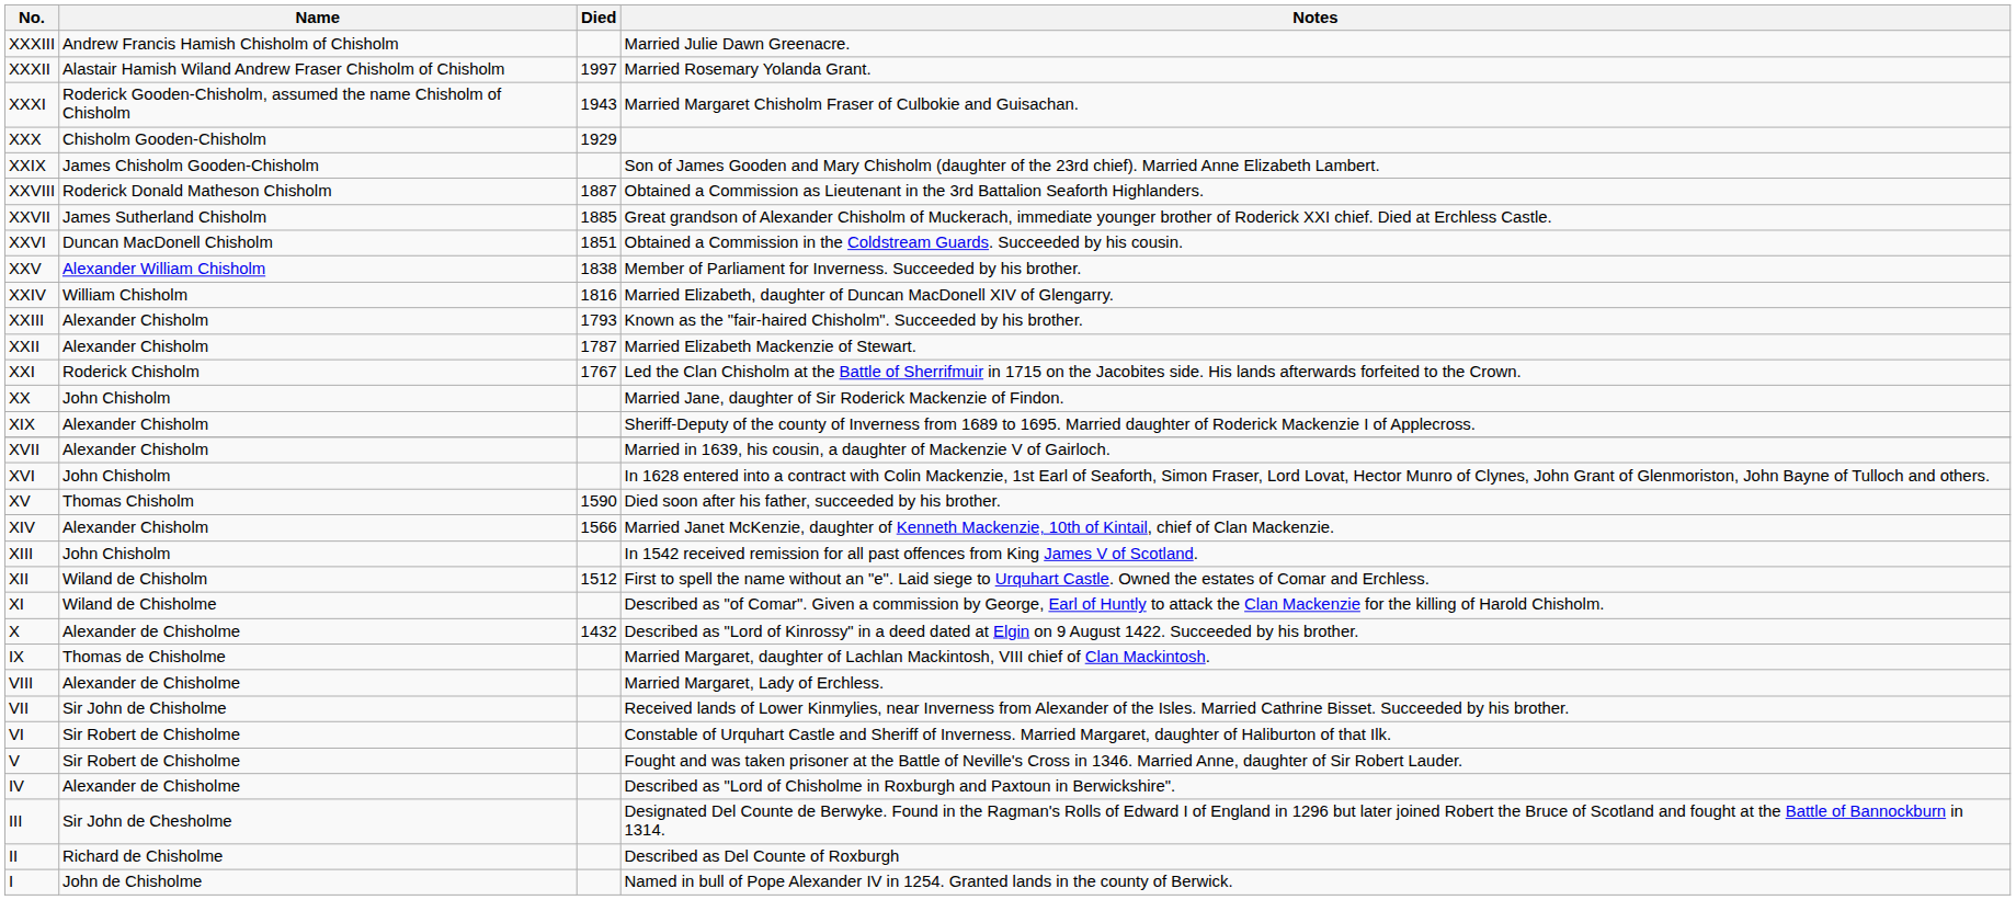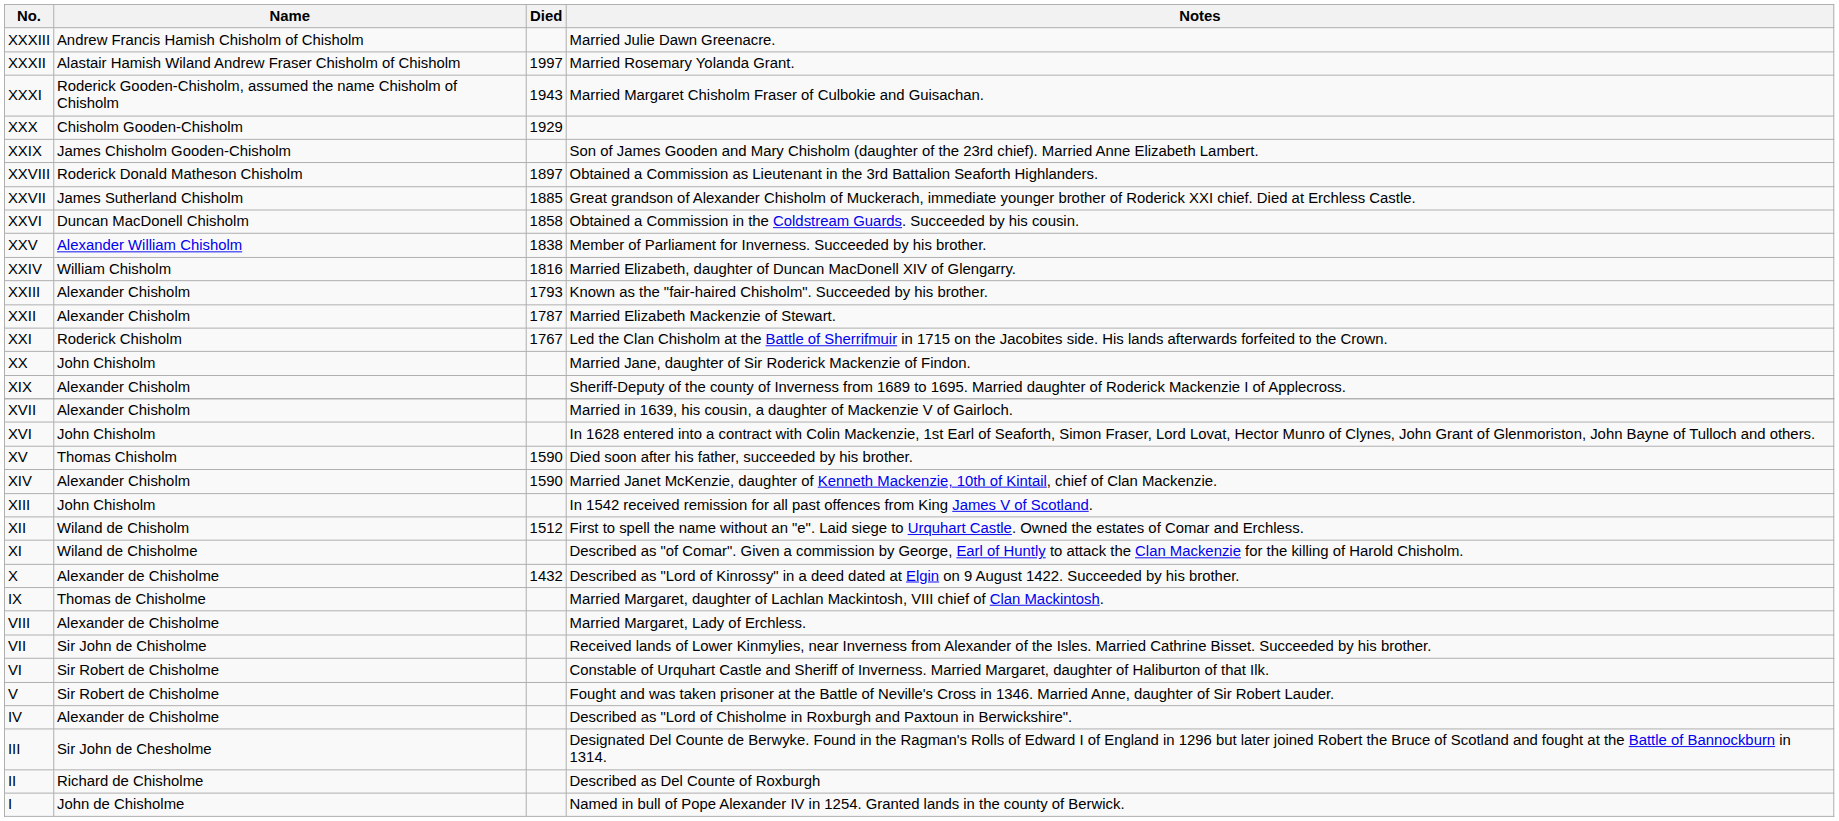 <table class="wikitable">
 <tr>
 <th>No.</th>
 <th>Name</th>
 <th>Died</th>
 <th>Notes</th>
 </tr>
 <tr>
 <td>XXXIII</td>
 <td>Andrew Francis Hamish Chisholm of Chisholm</td>
 <td></td>
 <td>Married Julie Dawn Greenacre.</td>
 </tr>
 <tr>
 <td>XXXII</td>
 <td>Alastair Hamish Wiland Andrew Fraser Chisholm of Chisholm</td>
 <td>1997</td>
 <td>Married Rosemary Yolanda Grant.</td>
 </tr>
 <tr>
 <td>XXXI</td>
 <td>Roderick Gooden-Chisholm, assumed the name Chisholm of Chisholm</td>
 <td>1943</td>
 <td>Married Margaret Chisholm Fraser of Culbokie and Guisachan.</td>
 </tr>
 <tr>
 <td>XXX</td>
 <td>Chisholm Gooden-Chisholm</td>
 <td>1929</td>
 <td></td>
 </tr>
 <tr>
 <td>XXIX</td>
 <td>James Chisholm Gooden-Chisholm</td>
 <td></td>
 <td>Son of James Gooden and Mary Chisholm (daughter of the 23rd chief). Married Anne Elizabeth Lambert.</td>
 </tr>
 <tr>
 <td>XXVIII</td>
 <td>Roderick Donald Matheson Chisholm</td>
-<td>1887</td>
+<td>1897</td>
 <td>Obtained a Commission as Lieutenant in the 3rd Battalion Seaforth Highlanders.</td>
 </tr>
 <tr>
 <td>XXVII</td>
 <td>James Sutherland Chisholm</td>
 <td>1885</td>
 <td>Great grandson of Alexander Chisholm of Muckerach, immediate younger brother of Roderick XXI chief. Died at Erchless Castle.</td>
 </tr>
 <tr>
 <td>XXVI</td>
 <td>Duncan MacDonell Chisholm</td>
-<td>1851</td>
+<td>1858</td>
 <td>Obtained a Commission in the <a href='#'>Coldstream Guards</a>. Succeeded by his cousin.</td>
 </tr>
 <tr>
 <td>XXV</td>
 <td><a href='#'>Alexander William Chisholm</a></td>
 <td>1838</td>
 <td>Member of Parliament for Inverness. Succeeded by his brother.</td>
 </tr>
 <tr>
 <td>XXIV</td>
 <td>William Chisholm</td>
 <td>1816</td>
 <td>Married Elizabeth, daughter of Duncan MacDonell XIV of Glengarry.</td>
 </tr>
 <tr>
 <td>XXIII</td>
 <td>Alexander Chisholm</td>
 <td>1793</td>
 <td>Known as the "fair-haired Chisholm". Succeeded by his brother.</td>
 </tr>
 <tr>
 <td>XXII</td>
 <td>Alexander Chisholm</td>
 <td>1787</td>
 <td>Married Elizabeth Mackenzie of Stewart.</td>
 </tr>
 <tr>
 <td>XXI</td>
 <td>Roderick Chisholm</td>
 <td>1767</td>
 <td>Led the Clan Chisholm at the <a href='#'>Battle of Sherrifmuir</a> in 1715 on the Jacobites side. His lands afterwards forfeited to the Crown.</td>
 </tr>
 <tr>
 <td>XX</td>
 <td>John Chisholm</td>
 <td></td>
 <td>Married Jane, daughter of Sir Roderick Mackenzie of Findon.</td>
 </tr>
 <tr>
 <td>XIX</td>
 <td>Alexander Chisholm</td>
 <td></td>
 <td>Sheriff-Deputy of the county of Inverness from 1689 to 1695. Married daughter of Roderick Mackenzie I of Applecross.</td>
 </tr>
 <tr>
 </tr>
 <tr>
 <td>XVII</td>
 <td>Alexander Chisholm</td>
 <td></td>
 <td>Married in 1639, his cousin, a daughter of Mackenzie V of Gairloch.</td>
 </tr>
 <tr>
 <td>XVI</td>
 <td>John Chisholm</td>
 <td></td>
 <td>In 1628 entered into a contract with Colin Mackenzie, 1st Earl of Seaforth, Simon Fraser, Lord Lovat, Hector Munro of Clynes, John Grant of Glenmoriston, John Bayne of Tulloch and others.</td>
 </tr>
 <tr>
 <td>XV</td>
 <td>Thomas Chisholm</td>
 <td>1590</td>
 <td>Died soon after his father, succeeded by his brother.</td>
 </tr>
 <tr>
 <td>XIV</td>
 <td>Alexander Chisholm</td>
-<td>1566</td>
+<td>1590</td>
 <td>Married Janet McKenzie, daughter of <a href='#'>Kenneth Mackenzie, 10th of Kintail</a>, chief of Clan Mackenzie.</td>
 </tr>
 <tr>
 <td>XIII</td>
 <td>John Chisholm</td>
 <td></td>
 <td>In 1542 received remission for all past offences from King <a href='#'>James V of Scotland</a>.</td>
 </tr>
 <tr>
 <td>XII</td>
 <td>Wiland de Chisholm</td>
 <td>1512</td>
 <td>First to spell the name without an "e". Laid siege to <a href='#'>Urquhart Castle</a>. Owned the estates of Comar and Erchless.</td>
 </tr>
 <tr>
 <td>XI</td>
 <td>Wiland de Chisholme</td>
 <td></td>
 <td>Described as "of Comar". Given a commission by George, <a href='#'>Earl of Huntly</a> to attack the <a href='#'>Clan Mackenzie</a> for the killing of Harold Chisholm.</td>
 </tr>
 <tr>
 <td>X</td>
 <td>Alexander de Chisholme</td>
 <td>1432</td>
 <td>Described as "Lord of Kinrossy" in a deed dated at <a href='#'>Elgin</a> on 9 August 1422. Succeeded by his brother.</td>
 </tr>
 <tr>
 <td>IX</td>
 <td>Thomas de Chisholme</td>
 <td></td>
 <td>Married Margaret, daughter of Lachlan Mackintosh, VIII chief of <a href='#'>Clan Mackintosh</a>.</td>
 </tr>
 <tr>
 <td>VIII</td>
 <td>Alexander de Chisholme</td>
 <td></td>
 <td>Married Margaret, Lady of  Erchless.</td>
 </tr>
 <tr>
 <td>VII</td>
 <td>Sir John de Chisholme</td>
 <td></td>
 <td>Received lands of Lower Kinmylies, near Inverness from Alexander of the Isles. Married Cathrine Bisset. Succeeded by his brother.</td>
 </tr>
 <tr>
 <td>VI</td>
 <td>Sir Robert de Chisholme</td>
 <td></td>
 <td>Constable of Urquhart Castle and Sheriff of Inverness. Married Margaret, daughter of Haliburton of that Ilk.</td>
 </tr>
 <tr>
 <td>V</td>
 <td>Sir Robert de Chisholme</td>
 <td></td>
 <td>Fought and was taken prisoner at the Battle of Neville's Cross in 1346. Married Anne, daughter of Sir Robert Lauder.</td>
 </tr>
 <tr>
 <td>IV</td>
 <td>Alexander de Chisholme</td>
 <td></td>
 <td>Described as "Lord of Chisholme in Roxburgh and Paxtoun in Berwickshire".</td>
 </tr>
 <tr>
 <td>III</td>
 <td>Sir John de Chesholme</td>
 <td></td>
 <td>Designated Del Counte de Berwyke. Found in the Ragman's Rolls of Edward I of England in 1296 but later joined Robert the Bruce of Scotland and fought at the <a href='#'>Battle of Bannockburn</a> in 1314.</td>
 </tr>
 <tr>
 <td>II</td>
 <td>Richard de Chisholme</td>
 <td></td>
 <td>Described as Del Counte of Roxburgh</td>
 </tr>
 <tr>
 <td>I</td>
 <td>John de Chisholme</td>
 <td></td>
 <td>Named in bull of Pope Alexander IV in 1254. Granted lands in the county of Berwick.</td>
 </tr>
 </table>
